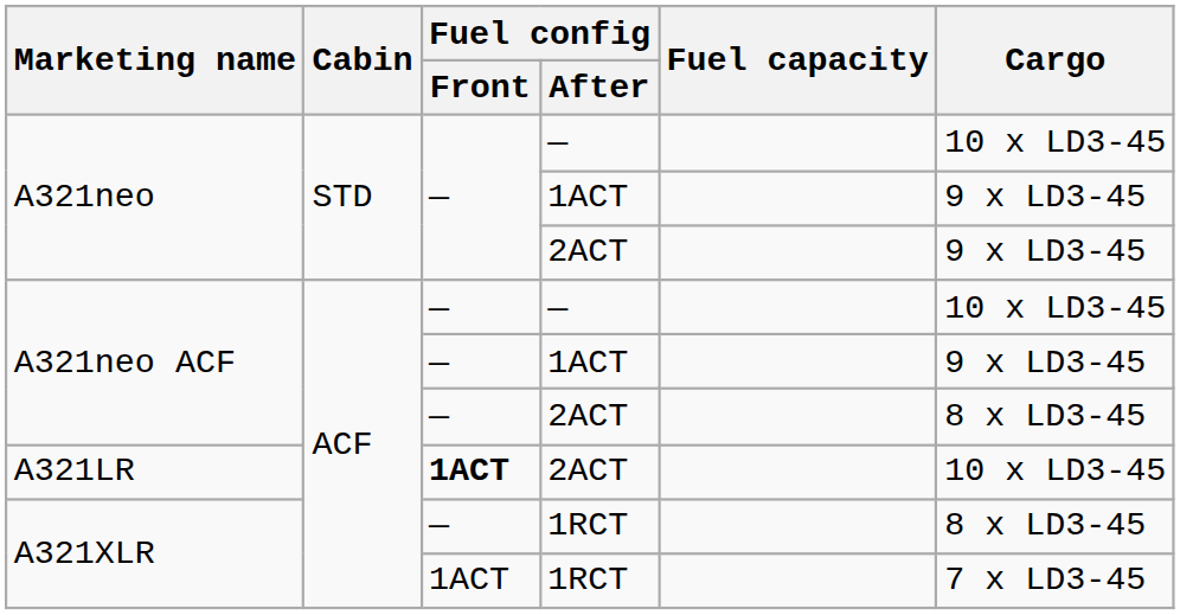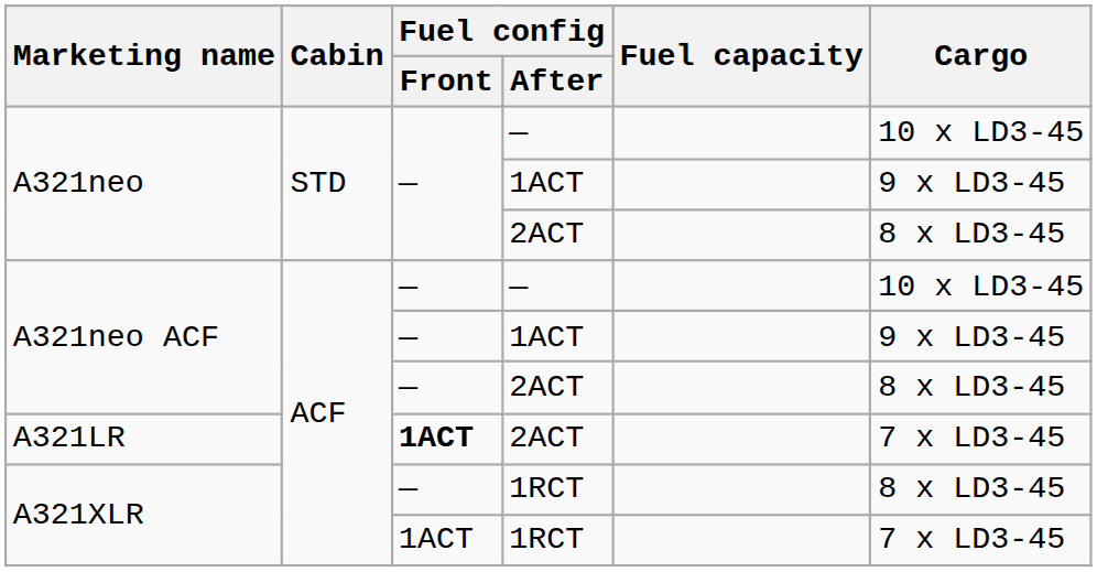 <table class="wikitable sortable">
 <tr>
 <th rowspan="2">Marketing name</th>
 <th rowspan="2">Cabin</th>
 <th colspan="2">Fuel config</th>
 <th rowspan="2">Fuel capacity</th>
 <th rowspan="2">Cargo</th>
 </tr>
 <tr>
 <th>Front</th>
 <th>After</th>
 </tr>
 <tr>
 <td rowspan="3">A321neo</td>
 <td rowspan="3">STD</td>
 <td rowspan="3">—</td>
 <td>—</td>
 <td></td>
 <td>10 x LD3-45</td>
 </tr>
 <tr>
 <td>1ACT</td>
 <td></td>
 <td>9 x LD3-45</td>
 </tr>
 <tr>
 <td>2ACT</td>
 <td></td>
-<td>9 x LD3-45</td>
+<td>8 x LD3-45</td>
 </tr>
 <tr>
 <td rowspan="3">A321neo ACF</td>
 <td rowspan="6">ACF</td>
 <td>—</td>
 <td>—</td>
 <td></td>
 <td>10 x LD3-45</td>
 </tr>
 <tr>
 <td>—</td>
 <td>1ACT</td>
 <td></td>
 <td>9 x LD3-45</td>
 </tr>
 <tr>
 <td>—</td>
 <td>2ACT</td>
 <td></td>
 <td>8 x LD3-45</td>
 </tr>
 <tr>
 <td>A321LR</td>
 <td><strong>1ACT</strong></td>
 <td>2ACT</td>
 <td></td>
-<td>10 x LD3-45</td>
+<td>7 x LD3-45</td>
 </tr>
 <tr>
 <td rowspan="2">A321XLR</td>
 <td>—</td>
 <td>1RCT</td>
 <td></td>
 <td>8 x LD3-45</td>
 </tr>
 <tr>
 <td>1ACT</td>
 <td>1RCT</td>
 <td></td>
 <td>7 x LD3-45</td>
 </tr>
 </table>
